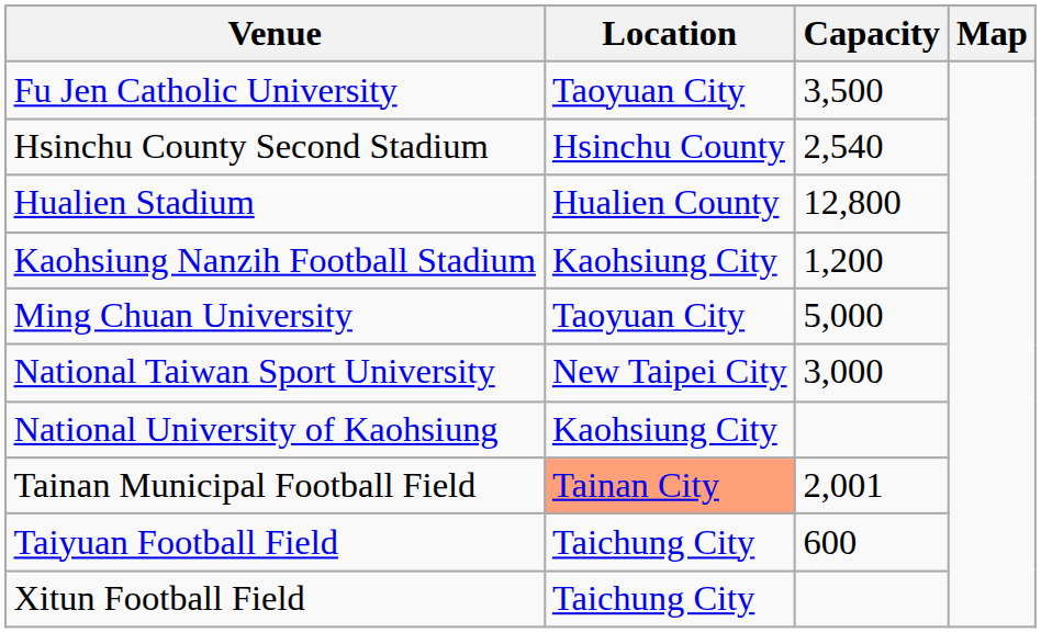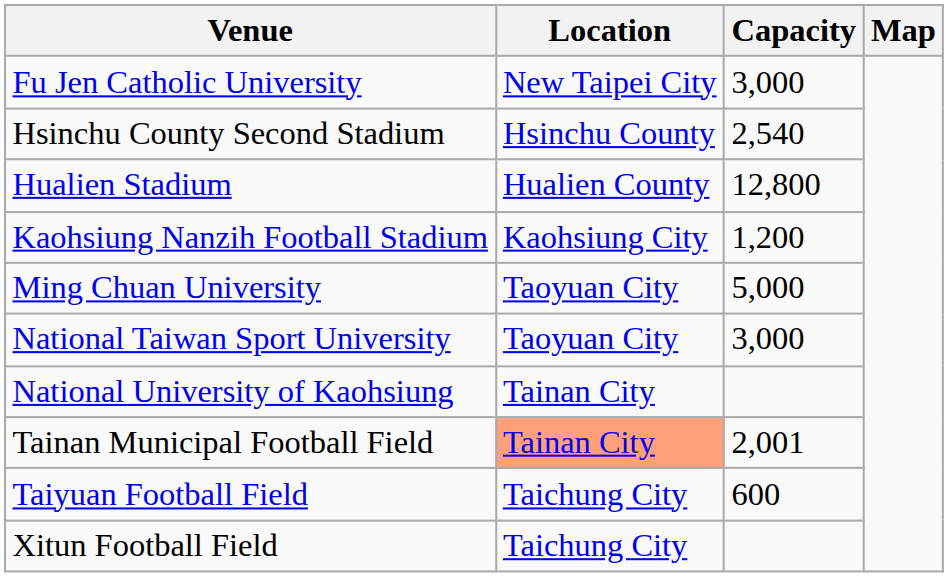 <table class="wikitable sortable">
 <tr>
 <th>Venue</th>
 <th>Location</th>
 <th>Capacity</th>
 <th>Map</th>
 </tr>
 <tr>
 <td><a href='#'>Fu Jen Catholic University</a></td>
-<td><a href='#'>Taoyuan City</a></td>
-<td>3,500</td>
+<td><a href='#'>New Taipei City</a></td>
+<td>3,000</td>
 <td rowspan=10></td>
 </tr>
 <tr>
 <td>Hsinchu County Second Stadium</td>
 <td><a href='#'>Hsinchu County</a></td>
 <td>2,540</td>
 </tr>
 <tr>
 <td><a href='#'>Hualien Stadium</a></td>
 <td><a href='#'>Hualien County</a></td>
 <td>12,800</td>
 </tr>
 <tr>
 <td><a href='#'>Kaohsiung Nanzih Football Stadium</a></td>
 <td><a href='#'>Kaohsiung City</a></td>
 <td>1,200</td>
 </tr>
 <tr>
 <td><a href='#'>Ming Chuan University</a></td>
 <td><a href='#'>Taoyuan City</a></td>
 <td>5,000</td>
 </tr>
 <tr>
 <td><a href='#'>National Taiwan Sport University</a></td>
-<td><a href='#'>New Taipei City</a></td>
+<td><a href='#'>Taoyuan City</a></td>
 <td>3,000</td>
 </tr>
 <tr>
 <td><a href='#'>National University of Kaohsiung</a></td>
-<td><a href='#'>Kaohsiung City</a></td>
+<td><a href='#'>Tainan City</a></td>
 <td></td>
 </tr>
 <tr>
 <td>Tainan Municipal Football Field</td>
 <td style="background: lightsalmon;"><a href='#'>Tainan City</a></td>
 <td>2,001</td>
 </tr>
 <tr>
 <td><a href='#'>Taiyuan Football Field</a></td>
 <td><a href='#'>Taichung City</a></td>
 <td>600</td>
 </tr>
 <tr>
 <td>Xitun Football Field</td>
 <td><a href='#'>Taichung City</a></td>
 <td></td>
 </tr>
 </table>
